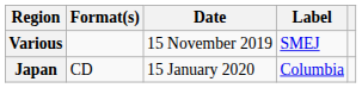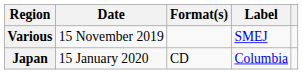 <table class="wikitable plainrowheaders">
 <tr>
 <th scope="col">Region</th>
+<th scope="col">Date</th>
 <th scope="col">Format(s)</th>
-<th scope="col">Date</th>
 <th scope="col">Label</th>
 <th scope="col"></th>
 </tr>
 <tr>
 <th scope="row">Various</th>
+<td>15 November 2019</td>
 <td></td>
-<td>15 November 2019</td>
 <td><a href='#'>SMEJ</a></td>
 <td></td>
 </tr>
 <tr>
 <th scope="row">Japan</th>
+<td>15 January 2020</td>
 <td>CD</td>
-<td>15 January 2020</td>
 <td><a href='#'>Columbia</a></td>
 <td style="text-align:center;"></td>
 </tr>
 </table>
